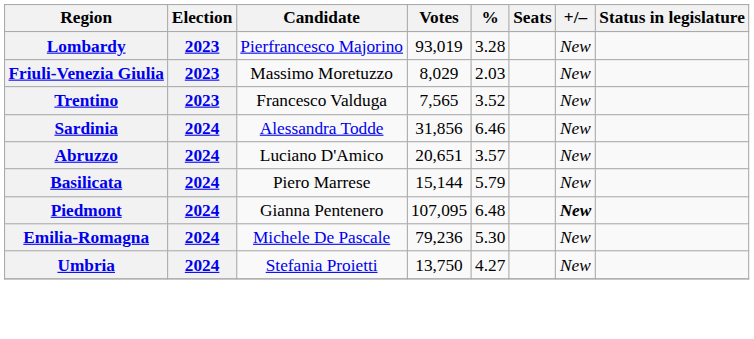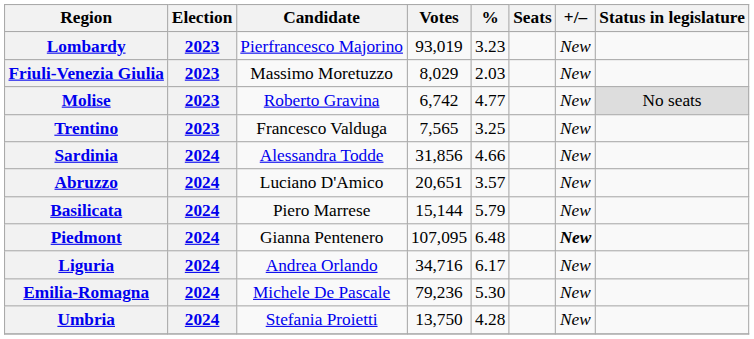 <table class="wikitable" style="text-align:center">
 <tr>
 <th>Region</th>
 <th>Election</th>
 <th>Candidate</th>
 <th>Votes</th>
 <th>%</th>
 <th>Seats</th>
 <th>+/–</th>
 <th>Status in legislature</th>
 </tr>
 <tr>
 <th><a href='#'>Lombardy</a></th>
 <th><a href='#'>2023</a></th>
 <td><a href='#'>Pierfrancesco Majorino</a></td>
 <td>93,019</td>
-<td>3.28</td>
+<td>3.23</td>
 <td></td>
 <td><em>New</em></td>
 <td></td>
 </tr>
 <tr>
 <th><a href='#'>Friuli-Venezia Giulia</a></th>
 <th><a href='#'>2023</a></th>
 <td>Massimo Moretuzzo</td>
 <td>8,029</td>
 <td>2.03</td>
 <td></td>
 <td><em>New</em></td>
 <td></td>
 </tr>
 <tr>
+<th><a href='#'>Molise</a></th>
+<th><a href='#'>2023</a></th>
+<td><a href='#'>Roberto Gravina</a></td>
+<td>6,742</td>
+<td>4.77</td>
+<td></td>
+<td><em>New</em></td>
+<td style="background:#ddd; text-align:center">No seats</td>
+</tr>
+<tr>
 <th><a href='#'>Trentino</a></th>
 <th><a href='#'>2023</a></th>
 <td>Francesco Valduga</td>
 <td>7,565</td>
-<td>3.52</td>
+<td>3.25</td>
 <td></td>
 <td><em>New</em></td>
 <td></td>
 </tr>
 <tr>
 <th><a href='#'>Sardinia</a></th>
 <th><a href='#'>2024</a></th>
 <td><a href='#'>Alessandra Todde</a></td>
 <td>31,856</td>
-<td>6.46</td>
+<td>4.66</td>
 <td></td>
 <td><em>New</em></td>
 <td></td>
 </tr>
 <tr>
 <th><a href='#'>Abruzzo</a></th>
 <th><a href='#'>2024</a></th>
 <td>Luciano D'Amico</td>
 <td>20,651</td>
 <td>3.57</td>
 <td></td>
 <td><em>New</em></td>
 <td></td>
 </tr>
 <tr>
 <th><a href='#'>Basilicata</a></th>
 <th><a href='#'>2024</a></th>
 <td>Piero Marrese</td>
 <td>15,144</td>
 <td>5.79</td>
 <td></td>
 <td><em>New</em></td>
 <td></td>
 </tr>
 <tr>
 <th><a href='#'>Piedmont</a></th>
 <th><a href='#'>2024</a></th>
 <td>Gianna Pentenero</td>
 <td>107,095</td>
 <td>6.48</td>
 <td></td>
 <td><strong><em>New</em></strong></td>
 <td></td>
 </tr>
 <tr>
+<th><a href='#'>Liguria</a></th>
+<th><a href='#'>2024</a></th>
+<td><a href='#'>Andrea Orlando</a></td>
+<td>34,716</td>
+<td>6.17</td>
+<td></td>
+<td><em>New</em></td>
+<td></td>
+</tr>
+<tr>
 <th><a href='#'>Emilia-Romagna</a></th>
 <th><a href='#'>2024</a></th>
 <td><a href='#'>Michele De Pascale</a></td>
 <td>79,236</td>
 <td>5.30</td>
 <td></td>
 <td><em>New</em></td>
 <td></td>
 </tr>
 <tr>
 <th><a href='#'>Umbria</a></th>
 <th><a href='#'>2024</a></th>
 <td><a href='#'>Stefania Proietti</a></td>
 <td>13,750</td>
-<td>4.27</td>
+<td>4.28</td>
 <td></td>
 <td><em>New</em></td>
 <td></td>
 </tr>
 <tr>
 </tr>
 </table>
